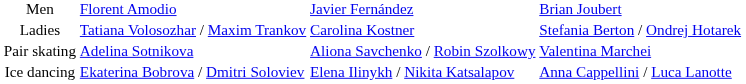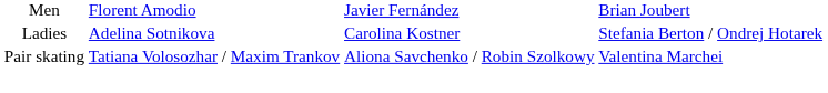 <table>
 <tr>
 <td align=center>Men</td>
 <td> <a href='#'>Florent Amodio</a></td>
 <td> <a href='#'>Javier Fernández</a></td>
 <td> <a href='#'>Brian Joubert</a></td>
 </tr>
 <tr>
 <td align=center>Ladies</td>
-<td> <a href='#'>Tatiana Volosozhar</a> / <a href='#'>Maxim Trankov</a></td>
+<td> <a href='#'>Adelina Sotnikova</a></td>
 <td> <a href='#'>Carolina Kostner</a></td>
 <td> <a href='#'>Stefania Berton</a> / <a href='#'>Ondrej Hotarek</a></td>
 </tr>
 <tr>
 <td align=center>Pair skating</td>
-<td> <a href='#'>Adelina Sotnikova</a></td>
+<td> <a href='#'>Tatiana Volosozhar</a> / <a href='#'>Maxim Trankov</a></td>
 <td> <a href='#'>Aliona Savchenko</a> / <a href='#'>Robin Szolkowy</a></td>
 <td> <a href='#'>Valentina Marchei</a></td>
 </tr>
-<tr>
-<td align=center>Ice dancing</td>
-<td> <a href='#'>Ekaterina Bobrova</a> / <a href='#'>Dmitri Soloviev</a></td>
-<td> <a href='#'>Elena Ilinykh</a> / <a href='#'>Nikita Katsalapov</a></td>
-<td> <a href='#'>Anna Cappellini</a> / <a href='#'>Luca Lanotte</a></td>
-</tr>
 </table>
